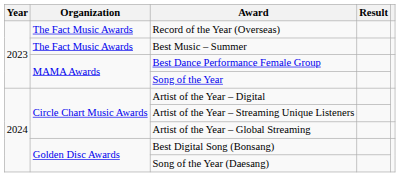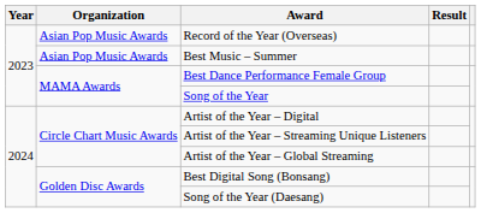 <table class="wikitable plainrowheaders">
 <tr align=center>
 <th scope="col">Year</th>
 <th scope="col">Organization</th>
 <th scope="col">Award</th>
 <th scope="col">Result</th>
 <th scope="col"></th>
 </tr>
 <tr>
 <td align="center" rowspan="4">2023</td>
-<td><a href='#'>The Fact Music Awards</a></td>
+<td><a href='#'>Asian Pop Music Awards</a></td>
 <td>Record of the Year (Overseas)</td>
 <td></td>
 <td align="center"></td>
 </tr>
 <tr>
-<td><a href='#'>The Fact Music Awards</a></td>
+<td><a href='#'>Asian Pop Music Awards</a></td>
 <td>Best Music – Summer</td>
 <td></td>
 <td align="center"></td>
 </tr>
 <tr>
 <td rowspan="2"><a href='#'>MAMA Awards</a></td>
 <td><a href='#'>Best Dance Performance Female Group</a></td>
 <td></td>
 <td style="text-align:center" rowspan="2"></td>
 </tr>
 <tr>
 <td><a href='#'>Song of the Year</a></td>
 <td></td>
 </tr>
 <tr>
 <td align="center" rowspan="5">2024</td>
 <td rowspan="3"><a href='#'>Circle Chart Music Awards</a></td>
 <td>Artist of the Year – Digital</td>
 <td></td>
 <td rowspan="2" align="center"></td>
 </tr>
 <tr>
 <td>Artist of the Year – Streaming Unique Listeners</td>
 <td></td>
 </tr>
 <tr>
 <td>Artist of the Year – Global Streaming</td>
 <td></td>
 <td align="center"></td>
 </tr>
 <tr>
 <td rowspan="2"><a href='#'>Golden Disc Awards</a></td>
 <td>Best Digital Song (Bonsang)</td>
 <td></td>
 <td rowspan="2" align="center"></td>
 </tr>
 <tr>
 <td>Song of the Year (Daesang)</td>
 <td></td>
 </tr>
 </table>
